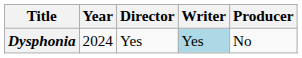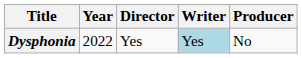 <table class="wikitable">
 <tr>
 <th>Title</th>
 <th>Year</th>
 <th>Director</th>
 <th><strong>Writer</strong></th>
 <th><strong>Producer</strong></th>
 </tr>
 <tr>
 <th><em>Dysphonia</em></th>
-<td>2024</td>
+<td>2022</td>
 <td>Yes</td>
 <td style="background: lightblue;">Yes</td>
 <td>No</td>
 </tr>
 </table>
